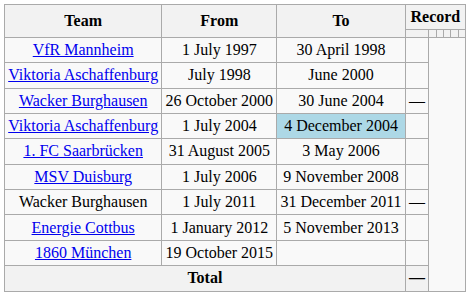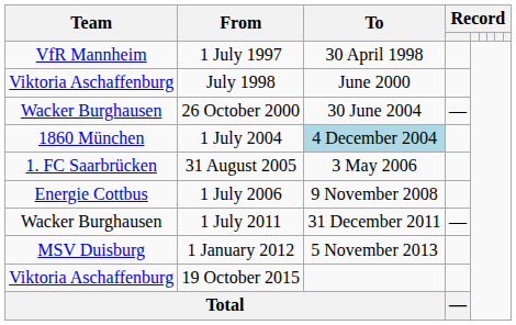 <table class="wikitable" style="text-align: center">
 <tr>
 <th rowspan="2">Team</th>
 <th rowspan="2">From</th>
 <th rowspan="2">To</th>
 <th colspan="6">Record</th>
 </tr>
 <tr>
 <th></th>
 <th></th>
 <th></th>
 <th></th>
 <th></th>
 <th></th>
 </tr>
 <tr>
 <td><a href='#'>VfR Mannheim</a></td>
 <td>1 July 1997</td>
 <td>30 April 1998<br> </td>
 <td></td>
 </tr>
 <tr>
 <td><a href='#'>Viktoria Aschaffenburg</a></td>
 <td>July 1998</td>
 <td>June 2000<br></td>
 <td></td>
 </tr>
 <tr>
 <td><a href='#'>Wacker Burghausen</a></td>
 <td>26 October 2000</td>
 <td>30 June 2004<br></td>
 <td>—</td>
 </tr>
 <tr>
-<td><a href='#'>Viktoria Aschaffenburg</a></td>
+<td><a href='#'>1860 München</a></td>
 <td>1 July 2004</td>
 <td style="background: lightblue;">4 December 2004<br> </td>
 <td></td>
 </tr>
 <tr>
 <td><a href='#'>1. FC Saarbrücken</a></td>
 <td>31 August 2005</td>
 <td>3 May 2006<br> </td>
 <td></td>
 </tr>
 <tr>
-<td><a href='#'>MSV Duisburg</a></td>
+<td><a href='#'>Energie Cottbus</a></td>
 <td>1 July 2006</td>
 <td>9 November 2008<br></td>
 <td></td>
 </tr>
 <tr>
 <td>Wacker Burghausen</td>
 <td>1 July 2011</td>
 <td>31 December 2011<br></td>
 <td>—</td>
 </tr>
 <tr>
-<td><a href='#'>Energie Cottbus</a></td>
+<td><a href='#'>MSV Duisburg</a></td>
 <td>1 January 2012</td>
 <td>5 November 2013<br> </td>
 <td></td>
 </tr>
 <tr>
-<td><a href='#'>1860 München</a></td>
+<td><a href='#'>Viktoria Aschaffenburg</a></td>
 <td>19 October 2015</td>
 <td><br> </td>
 <td></td>
 </tr>
 <tr>
 <th colspan="3">Total<br></th>
 <th>—</th>
 </tr>
 </table>
